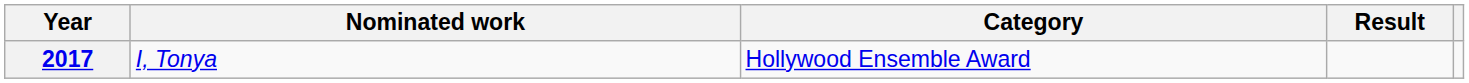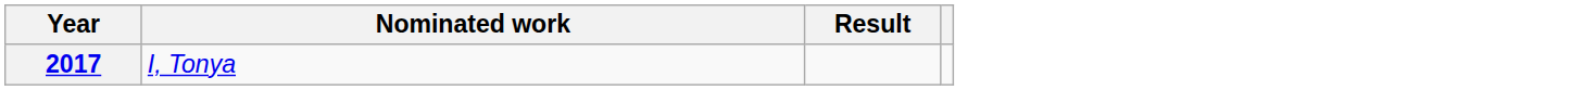 <table class=wikitable>
 <tr>
 <th scope="col" style="width:5em;">Year</th>
 <th scope="col" style="width:26em;">Nominated work</th>
-<th scope="col" style="width:25em;">Category</th>
 <th scope="col" style="width:5em;">Result</th>
 <th scope="col"></th>
 </tr>
 <tr>
 <th scope="row"><a href='#'>2017</a></th>
 <td><em><a href='#'>I, Tonya</a></em></td>
-<td><a href='#'>Hollywood Ensemble Award</a></td>
 <td></td>
 <td style="text-align:center;"></td>
 </tr>
 </table>
